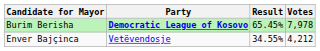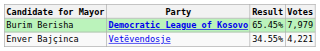 <table class=wikitable>
 <tr>
 <th>Candidate for Mayor</th>
 <th>Party</th>
 <th>Result</th>
 <th>Votes</th>
 </tr>
 <tr>
 <td style="background:#BBF3BB;">Burim Berisha</td>
 <td style="background:#BBF3BB;"><strong><a href='#'>Democratic League of Kosovo</a></strong></td>
 <td style="background:#BBF3BB;">65.45%</td>
-<td style="background:#BBF3BB;">7,978</td>
+<td style="background:#BBF3BB;">7,979</td>
 </tr>
 <tr>
 <td>Enver Bajçinca</td>
 <td><a href='#'>Vetëvendosje</a></td>
 <td>34.55%</td>
-<td>4,212</td>
+<td>4,221</td>
 </tr>
 </table>
